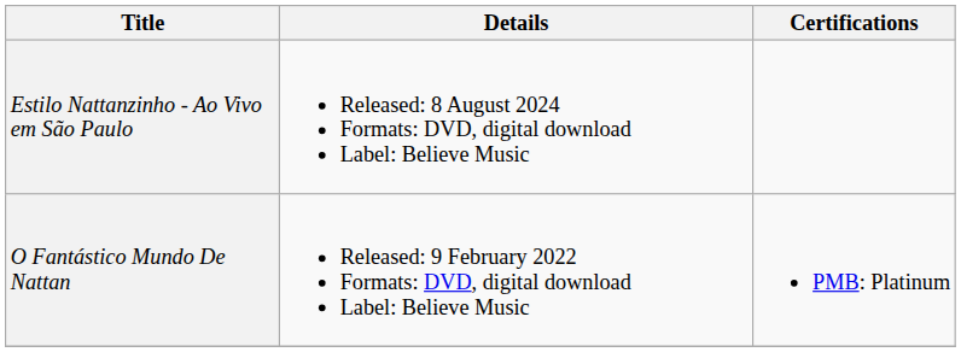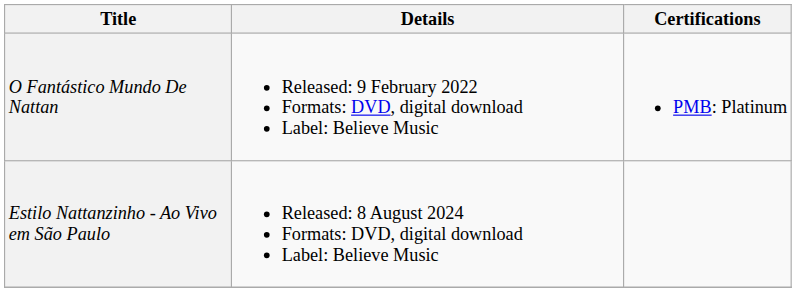 <table class="wikitable">
 <tr>
 <th style="width:12em;">Title</th>
 <th style="width:21em;">Details</th>
 <th>Certifications</th>
 </tr>
 <tr>
+<th style="font-weight:normal; text-align:left;"><em>O Fantástico Mundo De Nattan</em></th>
+<td><br><ul><li>Released: 9 February 2022</li><li>Formats: <a href='#'>DVD</a>, digital download</li><li>Label: Believe Music</li></ul></td>
+<td><br><ul><li><a href='#'>PMB</a>: Platinum</li></ul></td>
+</tr>
+<tr>
 <th style="font-weight:normal; text-align:left;"><em>Estilo Nattanzinho - Ao Vivo em São Paulo</em></th>
 <td><br><ul><li>Released: 8 August 2024</li><li>Formats: DVD, digital download</li><li>Label: Believe Music</li></ul></td>
 <td></td>
 </tr>
 <tr>
-<th style="font-weight:normal; text-align:left;"><em>O Fantástico Mundo De Nattan</em></th>
-<td><br><ul><li>Released: 9 February 2022</li><li>Formats: <a href='#'>DVD</a>, digital download</li><li>Label: Believe Music</li></ul></td>
-<td><br><ul><li><a href='#'>PMB</a>: Platinum</li></ul></td>
-</tr>
-<tr>
 </tr>
 </table>
